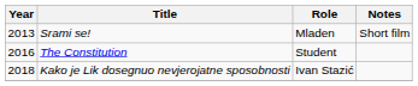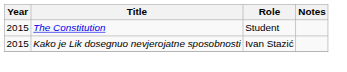 <table class="wikitable sortable">
 <tr>
 <th>Year</th>
 <th>Title</th>
 <th>Role</th>
 <th class="unsortable">Notes</th>
 </tr>
 <tr>
-<td>2013</td>
-<td><em>Srami se!</em></td>
-<td>Mladen</td>
-<td>Short film</td>
-</tr>
-<tr>
-<td>2016</td>
+<td>2015</td>
 <td><em><a href='#'>The Constitution</a></em></td>
 <td>Student</td>
 <td></td>
 </tr>
 <tr>
-<td>2018</td>
+<td>2015</td>
 <td><em>Kako je Lik dosegnuo nevjerojatne sposobnosti</em></td>
 <td>Ivan Stazić</td>
 <td></td>
 </tr>
 <tr>
 </tr>
 </table>
